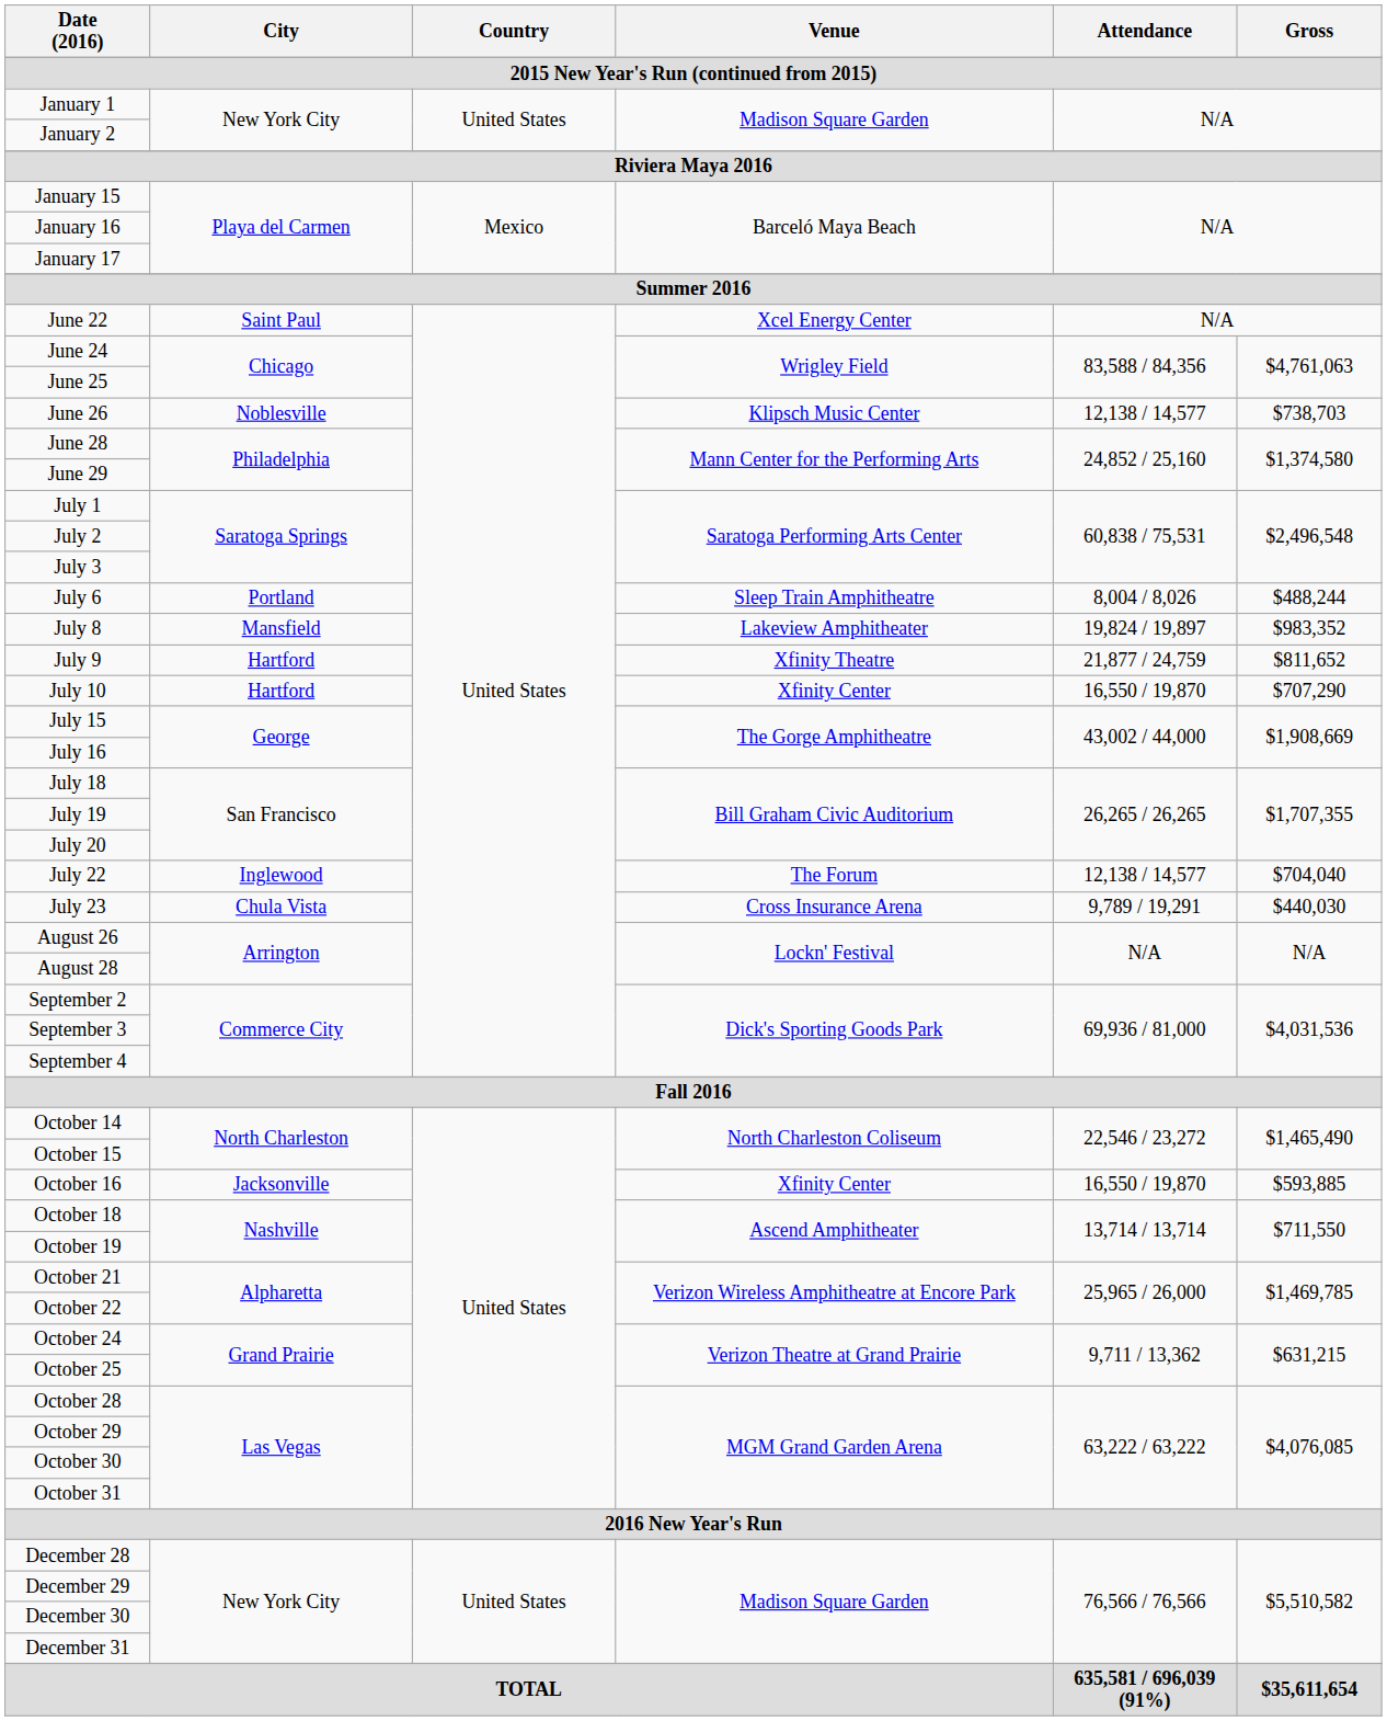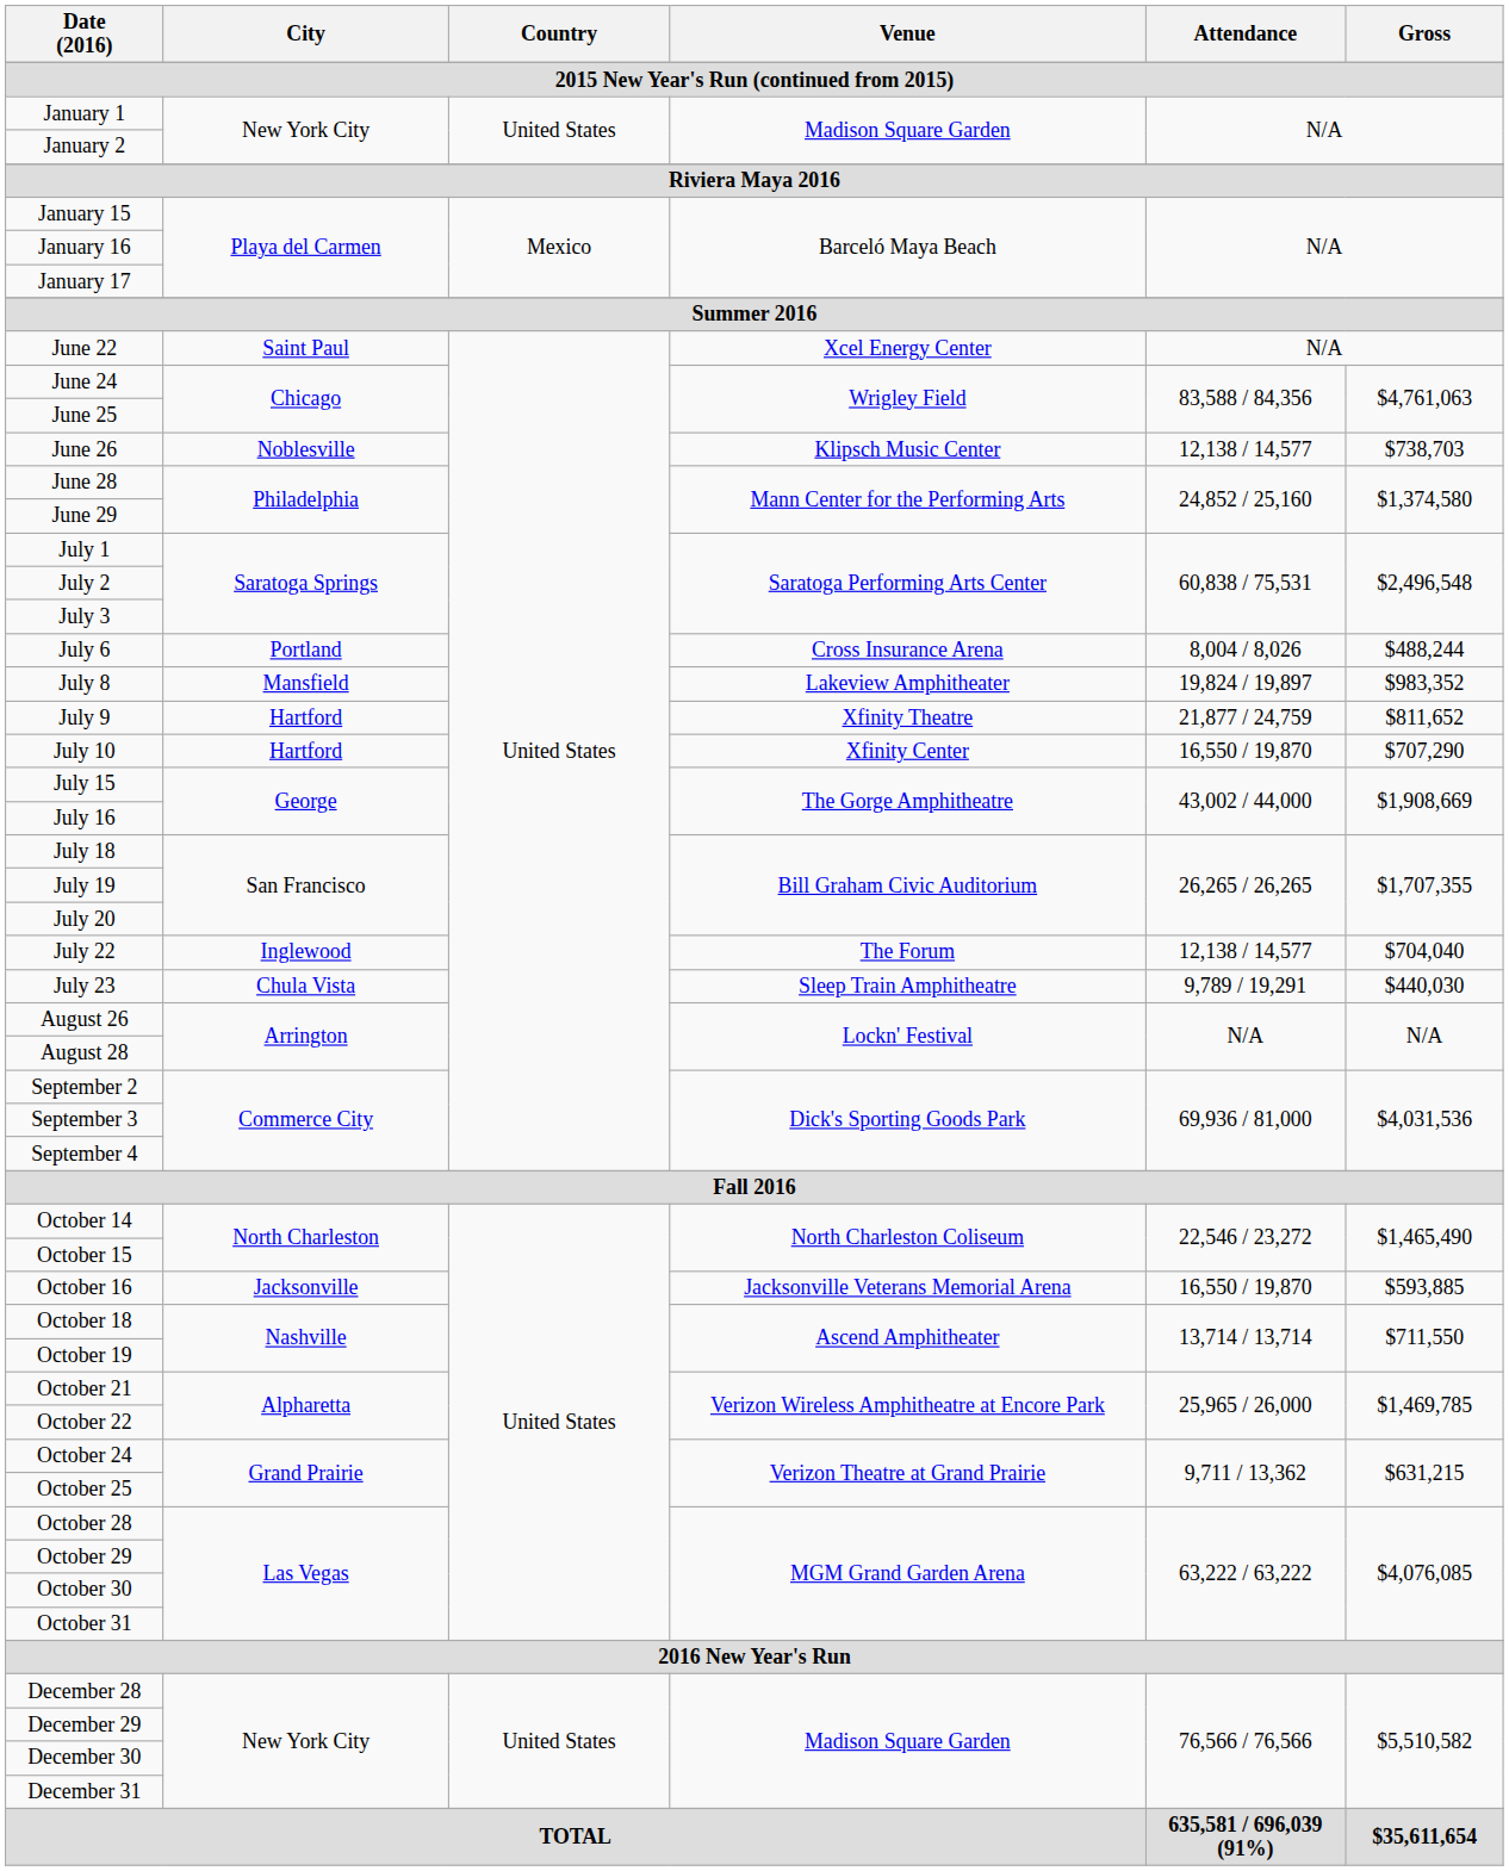 <table class="wikitable plainrowheaders" style="text-align:center;">
 <tr>
 <th scope="col" style="width:7em;">Date<br>(2016)</th>
 <th scope="col" style="width:13em;">City</th>
 <th scope="col" style="width:10em;">Country</th>
 <th scope="col" style="width:22em;">Venue</th>
 <th scope="col" style="width:9em;">Attendance</th>
 <th scope="col" style="width:7em;">Gross</th>
 </tr>
 <tr>
 </tr>
 <tr style="background:#ddd;">
 <td colspan="6" style="text-align:center;"><strong>2015 New Year's Run (continued from 2015)</strong></td>
 </tr>
 <tr>
 <td>January 1</td>
 <td rowspan="2">New York City</td>
 <td rowspan="2">United States</td>
 <td rowspan="2"><a href='#'>Madison Square Garden</a></td>
 <td colspan="2" rowspan="2">N/A</td>
 </tr>
 <tr>
 <td>January 2</td>
 </tr>
 <tr>
 </tr>
 <tr style="background:#ddd;">
 <td colspan="6" style="text-align:center;"><strong>Riviera Maya 2016</strong></td>
 </tr>
 <tr>
 <td>January 15</td>
 <td rowspan="3"><a href='#'>Playa del Carmen</a></td>
 <td rowspan="3">Mexico</td>
 <td rowspan="3">Barceló Maya Beach</td>
 <td colspan="2" rowspan="3">N/A</td>
 </tr>
 <tr>
 <td>January 16</td>
 </tr>
 <tr>
 <td>January 17</td>
 </tr>
 <tr>
 </tr>
 <tr style="background:#ddd;">
 <td colspan="6" style="text-align:center;"><strong>Summer 2016</strong></td>
 </tr>
 <tr>
 <td>June 22</td>
 <td><a href='#'>Saint Paul</a></td>
 <td rowspan="25">United States</td>
 <td><a href='#'>Xcel Energy Center</a></td>
 <td colspan="2">N/A</td>
 </tr>
 <tr>
 <td>June 24</td>
 <td rowspan="2"><a href='#'>Chicago</a></td>
 <td rowspan="2"><a href='#'>Wrigley Field</a></td>
 <td rowspan="2">83,588 / 84,356</td>
 <td rowspan="2">$4,761,063</td>
 </tr>
 <tr>
 <td>June 25</td>
 </tr>
 <tr>
 <td>June 26</td>
 <td><a href='#'>Noblesville</a></td>
 <td><a href='#'>Klipsch Music Center</a></td>
 <td>12,138 / 14,577</td>
 <td>$738,703</td>
 </tr>
 <tr>
 <td>June 28</td>
 <td rowspan="2"><a href='#'>Philadelphia</a></td>
 <td rowspan="2"><a href='#'>Mann Center for the Performing Arts</a></td>
 <td rowspan="2">24,852 / 25,160</td>
 <td rowspan="2">$1,374,580</td>
 </tr>
 <tr>
 <td>June 29</td>
 </tr>
 <tr>
 <td>July 1</td>
 <td rowspan="3"><a href='#'>Saratoga Springs</a></td>
 <td rowspan="3"><a href='#'>Saratoga Performing Arts Center</a></td>
 <td rowspan="3">60,838 / 75,531</td>
 <td rowspan="3">$2,496,548</td>
 </tr>
 <tr>
 <td>July 2</td>
 </tr>
 <tr>
 <td>July 3</td>
 </tr>
 <tr>
 <td>July 6</td>
 <td><a href='#'>Portland</a></td>
-<td><a href='#'>Sleep Train Amphitheatre</a></td>
+<td><a href='#'>Cross Insurance Arena</a></td>
 <td>8,004 / 8,026</td>
 <td>$488,244</td>
 </tr>
 <tr>
 <td>July 8</td>
 <td><a href='#'>Mansfield</a></td>
 <td><a href='#'>Lakeview Amphitheater</a></td>
 <td>19,824 / 19,897</td>
 <td>$983,352</td>
 </tr>
 <tr>
 <td>July 9</td>
 <td><a href='#'>Hartford</a></td>
 <td><a href='#'>Xfinity Theatre</a></td>
 <td>21,877 / 24,759</td>
 <td>$811,652</td>
 </tr>
 <tr>
 <td>July 10</td>
 <td><a href='#'>Hartford</a></td>
 <td><a href='#'>Xfinity Center</a></td>
 <td>16,550 / 19,870</td>
 <td>$707,290</td>
 </tr>
 <tr>
 <td>July 15</td>
 <td rowspan="2"><a href='#'>George</a></td>
 <td rowspan="2"><a href='#'>The Gorge Amphitheatre</a></td>
 <td rowspan="2">43,002 / 44,000</td>
 <td rowspan="2">$1,908,669</td>
 </tr>
 <tr>
 <td>July 16</td>
 </tr>
 <tr>
 <td>July 18</td>
 <td rowspan="3">San Francisco</td>
 <td rowspan="3"><a href='#'>Bill Graham Civic Auditorium</a></td>
 <td rowspan="3">26,265 / 26,265</td>
 <td rowspan="3">$1,707,355</td>
 </tr>
 <tr>
 <td>July 19</td>
 </tr>
 <tr>
 <td>July 20</td>
 </tr>
 <tr>
 <td>July 22</td>
 <td><a href='#'>Inglewood</a></td>
 <td><a href='#'>The Forum</a></td>
 <td>12,138 / 14,577</td>
 <td>$704,040</td>
 </tr>
 <tr>
 <td>July 23</td>
 <td><a href='#'>Chula Vista</a></td>
-<td><a href='#'>Cross Insurance Arena</a></td>
+<td><a href='#'>Sleep Train Amphitheatre</a></td>
 <td>9,789 / 19,291</td>
 <td>$440,030</td>
 </tr>
 <tr>
 <td>August 26</td>
 <td rowspan="2"><a href='#'>Arrington</a></td>
 <td rowspan="2"><a href='#'>Lockn' Festival</a></td>
 <td rowspan="2">N/A</td>
 <td rowspan="2">N/A</td>
 </tr>
 <tr>
 <td>August 28</td>
 </tr>
 <tr>
 <td>September 2</td>
 <td rowspan="3"><a href='#'>Commerce City</a></td>
 <td rowspan="3"><a href='#'>Dick's Sporting Goods Park</a></td>
 <td rowspan="3">69,936 / 81,000</td>
 <td rowspan="3">$4,031,536</td>
 </tr>
 <tr>
 <td>September 3</td>
 </tr>
 <tr>
 <td>September 4</td>
 </tr>
 <tr>
 </tr>
 <tr style="background:#ddd;">
 <td colspan="6" style="text-align:center;"><strong>Fall 2016</strong></td>
 </tr>
 <tr>
 <td>October 14</td>
 <td rowspan="2"><a href='#'>North Charleston</a></td>
 <td rowspan="13">United States</td>
 <td rowspan="2"><a href='#'>North Charleston Coliseum</a></td>
 <td rowspan="2">22,546 / 23,272</td>
 <td rowspan="2">$1,465,490</td>
 </tr>
 <tr>
 <td>October 15</td>
 </tr>
 <tr>
 <td>October 16</td>
 <td><a href='#'>Jacksonville</a></td>
-<td><a href='#'>Xfinity Center</a></td>
+<td><a href='#'>Jacksonville Veterans Memorial Arena</a></td>
 <td>16,550 / 19,870</td>
 <td>$593,885</td>
 </tr>
 <tr>
 <td>October 18</td>
 <td rowspan="2"><a href='#'>Nashville</a></td>
 <td rowspan="2"><a href='#'>Ascend Amphitheater</a></td>
 <td rowspan="2">13,714 / 13,714</td>
 <td rowspan="2">$711,550</td>
 </tr>
 <tr>
 <td>October 19</td>
 </tr>
 <tr>
 <td>October 21</td>
 <td rowspan="2"><a href='#'>Alpharetta</a></td>
 <td rowspan="2"><a href='#'>Verizon Wireless Amphitheatre at Encore Park</a></td>
 <td rowspan="2">25,965 / 26,000</td>
 <td rowspan="2">$1,469,785</td>
 </tr>
 <tr>
 <td>October 22</td>
 </tr>
 <tr>
 <td>October 24</td>
 <td rowspan="2"><a href='#'>Grand Prairie</a></td>
 <td rowspan="2"><a href='#'>Verizon Theatre at Grand Prairie</a></td>
 <td rowspan="2">9,711 / 13,362</td>
 <td rowspan="2">$631,215</td>
 </tr>
 <tr>
 <td>October 25</td>
 </tr>
 <tr>
 <td>October 28</td>
 <td rowspan="4"><a href='#'>Las Vegas</a></td>
 <td rowspan="4"><a href='#'>MGM Grand Garden Arena</a></td>
 <td rowspan="4">63,222 / 63,222</td>
 <td rowspan="4">$4,076,085</td>
 </tr>
 <tr>
 <td>October 29</td>
 </tr>
 <tr>
 <td>October 30</td>
 </tr>
 <tr>
 <td>October 31</td>
 </tr>
 <tr>
 </tr>
 <tr style="background:#ddd;">
 <td colspan="6" style="text-align:center;"><strong>2016 New Year's Run</strong></td>
 </tr>
 <tr>
 <td>December 28</td>
 <td rowspan="4">New York City</td>
 <td rowspan="4">United States</td>
 <td rowspan="4"><a href='#'>Madison Square Garden</a></td>
 <td rowspan="4">76,566 / 76,566</td>
 <td rowspan="4">$5,510,582</td>
 </tr>
 <tr>
 <td>December 29</td>
 </tr>
 <tr>
 <td>December 30</td>
 </tr>
 <tr>
 <td>December 31</td>
 </tr>
 <tr>
 </tr>
 <tr style="background:#ddd;">
 <td colspan="4"><strong>TOTAL</strong></td>
 <td><strong>635,581 / 696,039 (91%)</strong></td>
 <td><strong>$35,611,654</strong></td>
 </tr>
 </table>
